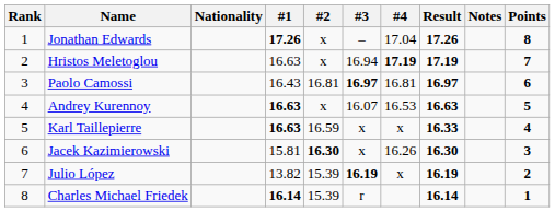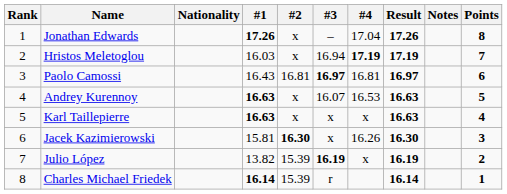 <table class="wikitable sortable" style="text-align:center">
 <tr>
 <th>Rank</th>
 <th>Name</th>
 <th>Nationality</th>
 <th>#1</th>
 <th>#2</th>
 <th>#3</th>
 <th>#4</th>
 <th>Result</th>
 <th>Notes</th>
 <th>Points</th>
 </tr>
 <tr>
 <td>1</td>
 <td align=left><a href='#'>Jonathan Edwards</a></td>
 <td align=left></td>
 <td><strong>17.26</strong></td>
 <td>x</td>
 <td>–</td>
 <td>17.04</td>
 <td><strong>17.26</strong></td>
 <td></td>
 <td><strong>8</strong></td>
 </tr>
 <tr>
 <td>2</td>
 <td align=left><a href='#'>Hristos Meletoglou</a></td>
 <td align=left></td>
-<td>16.63</td>
+<td>16.03</td>
 <td>x</td>
 <td>16.94</td>
 <td><strong>17.19</strong></td>
 <td><strong>17.19</strong></td>
 <td></td>
 <td><strong>7</strong></td>
 </tr>
 <tr>
 <td>3</td>
 <td align=left><a href='#'>Paolo Camossi</a></td>
 <td align=left></td>
 <td>16.43</td>
 <td>16.81</td>
 <td><strong>16.97</strong></td>
 <td>16.81</td>
 <td><strong>16.97</strong></td>
 <td></td>
 <td><strong>6</strong></td>
 </tr>
 <tr>
 <td>4</td>
 <td align=left><a href='#'>Andrey Kurennoy</a></td>
 <td align=left></td>
 <td><strong>16.63</strong></td>
 <td>x</td>
 <td>16.07</td>
 <td>16.53</td>
 <td><strong>16.63</strong></td>
 <td></td>
 <td><strong>5</strong></td>
 </tr>
 <tr>
 <td>5</td>
 <td align=left><a href='#'>Karl Taillepierre</a></td>
 <td align=left></td>
 <td><strong>16.63</strong></td>
-<td>16.59</td>
 <td>x</td>
 <td>x</td>
-<td><strong>16.33</strong></td>
+<td>x</td>
+<td><strong>16.63</strong></td>
 <td></td>
 <td><strong>4</strong></td>
 </tr>
 <tr>
 <td>6</td>
 <td align=left><a href='#'>Jacek Kazimierowski</a></td>
 <td align=left></td>
 <td>15.81</td>
 <td><strong>16.30</strong></td>
 <td>x</td>
 <td>16.26</td>
 <td><strong>16.30</strong></td>
 <td></td>
 <td><strong>3</strong></td>
 </tr>
 <tr>
 <td>7</td>
 <td align=left><a href='#'>Julio López</a></td>
 <td align=left></td>
 <td>13.82</td>
 <td>15.39</td>
 <td><strong>16.19</strong></td>
 <td>x</td>
 <td><strong>16.19</strong></td>
 <td></td>
 <td><strong>2</strong></td>
 </tr>
 <tr>
 <td>8</td>
 <td align=left><a href='#'>Charles Michael Friedek</a></td>
 <td align=left></td>
 <td><strong>16.14</strong></td>
 <td>15.39</td>
 <td>r</td>
 <td></td>
 <td><strong>16.14</strong></td>
 <td></td>
 <td><strong>1</strong></td>
 </tr>
 </table>
